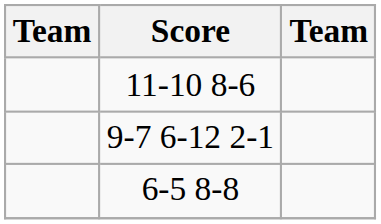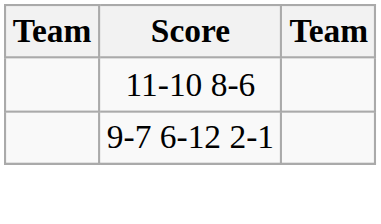 <table class=wikitable style="border:1px solid #AAAAAA;">
 <tr>
 <th>Team</th>
 <th>Score</th>
 <th>Team</th>
 </tr>
 <tr>
 <td><strong></strong></td>
 <td align="center">11-10 8-6</td>
 <td></td>
 </tr>
 <tr>
 <td><strong></strong></td>
 <td align="center">9-7 6-12 2-1</td>
 <td></td>
 </tr>
 <tr>
-<td><strong></strong></td>
-<td align="center">6-5  8-8</td>
-<td></td>
-</tr>
-<tr>
 </tr>
 </table>
